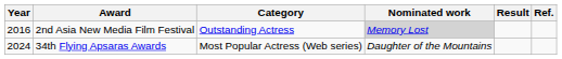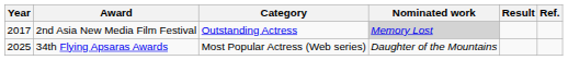 <table class="wikitable">
 <tr>
 <th>Year</th>
 <th>Award</th>
 <th>Category</th>
 <th>Nominated work</th>
 <th>Result</th>
 <th>Ref.</th>
 </tr>
 <tr>
-<td>2016</td>
+<td>2017</td>
 <td>2nd Asia New Media Film Festival</td>
 <td><a href='#'>Outstanding Actress</a></td>
 <td style="background: lightgrey;"><em><a href='#'>Memory Lost</a></em></td>
 <td></td>
 <td></td>
 </tr>
 <tr>
-<td>2024</td>
+<td>2025</td>
 <td>34th <a href='#'>Flying Apsaras Awards</a></td>
 <td>Most Popular Actress (Web series)</td>
 <td><em>Daughter of the Mountains</em></td>
 <td></td>
 <td></td>
 </tr>
 </table>
